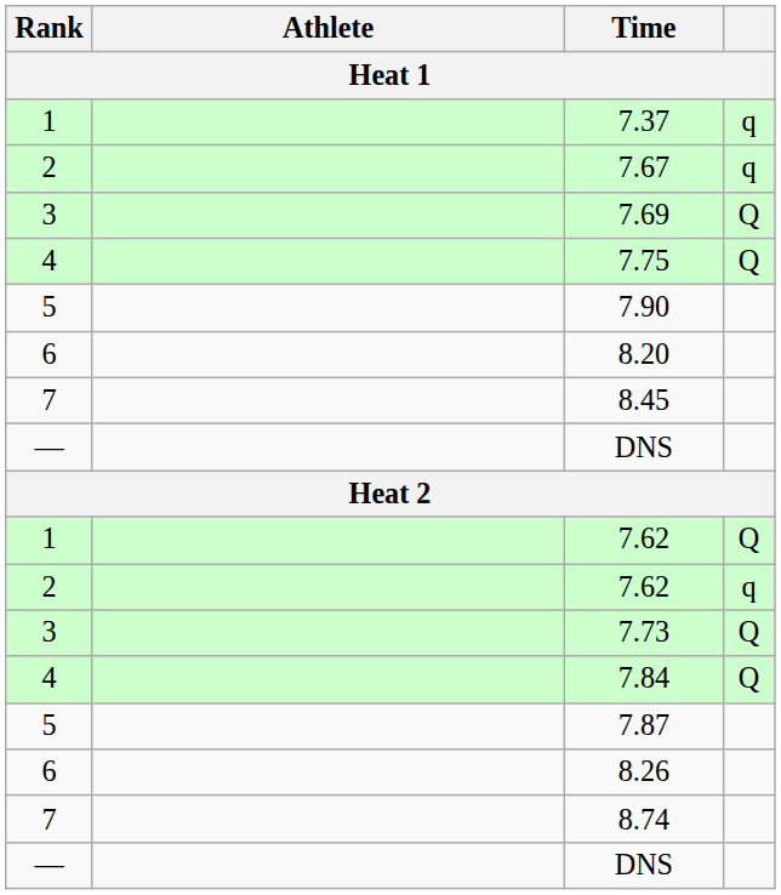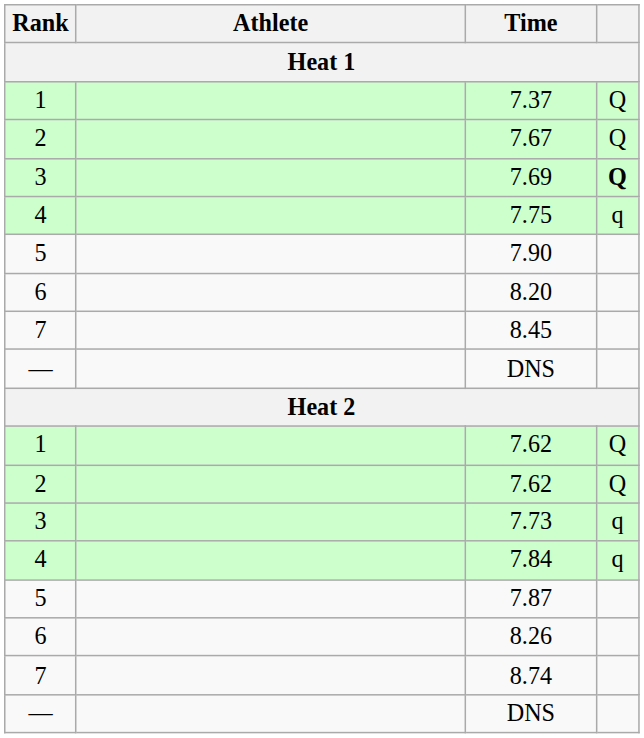 <table class=wikitable style="text-align:center">
 <tr>
 <th width=40>Rank</th>
 <th width=250>Athlete</th>
 <th width=80>Time</th>
 <th width=20></th>
 </tr>
 <tr>
 <th colspan=4>Heat 1</th>
 </tr>
 <tr bgcolor="ccffcc">
 <td>1</td>
 <td align=left></td>
 <td>7.37</td>
-<td>q</td>
+<td>Q</td>
 </tr>
 <tr bgcolor="ccffcc">
 <td>2</td>
 <td align=left></td>
 <td>7.67</td>
-<td>q</td>
+<td>Q</td>
 </tr>
 <tr bgcolor="ccffcc">
 <td>3</td>
 <td align=left></td>
 <td>7.69</td>
-<td>Q</td>
+<td><strong>Q</strong></td>
 </tr>
 <tr bgcolor="ccffcc">
 <td>4</td>
 <td align=left></td>
 <td>7.75</td>
-<td>Q</td>
+<td>q</td>
 </tr>
 <tr>
 <td>5</td>
 <td align=left></td>
 <td>7.90</td>
 <td></td>
 </tr>
 <tr>
 <td>6</td>
 <td align=left></td>
 <td>8.20</td>
 <td></td>
 </tr>
 <tr>
 <td>7</td>
 <td align=left></td>
 <td>8.45</td>
 <td></td>
 </tr>
 <tr>
 <td>—</td>
 <td align=left></td>
 <td>DNS</td>
 <td></td>
 </tr>
 <tr>
 <th colspan=4>Heat 2</th>
 </tr>
 <tr bgcolor="ccffcc">
 <td>1</td>
 <td align=left></td>
 <td>7.62</td>
 <td>Q</td>
 </tr>
 <tr bgcolor="ccffcc">
 <td>2</td>
 <td align=left></td>
 <td>7.62</td>
-<td>q</td>
+<td>Q</td>
 </tr>
 <tr bgcolor="ccffcc">
 <td>3</td>
 <td align=left></td>
 <td>7.73</td>
-<td>Q</td>
+<td>q</td>
 </tr>
 <tr bgcolor="ccffcc">
 <td>4</td>
 <td align=left></td>
 <td>7.84</td>
-<td>Q</td>
+<td>q</td>
 </tr>
 <tr>
 <td>5</td>
 <td align=left></td>
 <td>7.87</td>
 <td></td>
 </tr>
 <tr>
 <td>6</td>
 <td align=left></td>
 <td>8.26</td>
 <td></td>
 </tr>
 <tr>
 <td>7</td>
 <td align=left></td>
 <td>8.74</td>
 <td></td>
 </tr>
 <tr>
 <td>—</td>
 <td align=left></td>
 <td>DNS</td>
 <td></td>
 </tr>
 </table>
